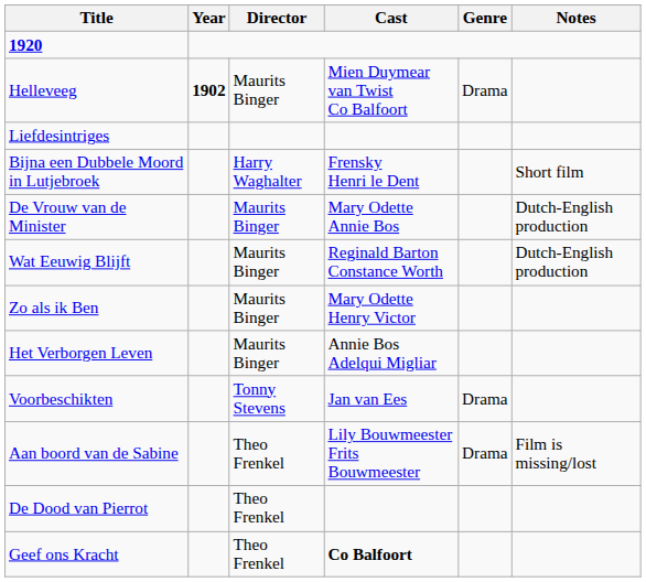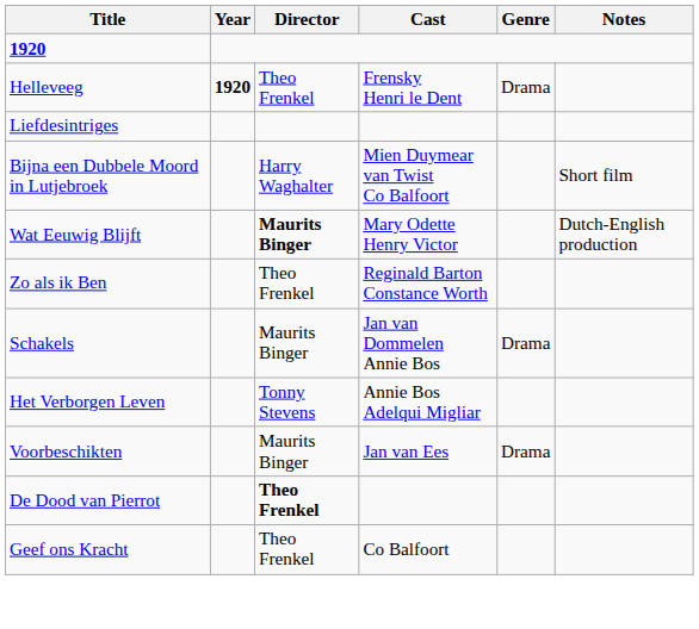 <table class="wikitable">
 <tr>
 <th>Title</th>
 <th>Year</th>
 <th>Director</th>
 <th>Cast</th>
 <th>Genre</th>
 <th>Notes</th>
 </tr>
 <tr>
 <td><strong><a href='#'>1920</a></strong></td>
 </tr>
 <tr>
 <td><a href='#'>Helleveeg</a></td>
-<td><strong>1902</strong></td>
-<td>Maurits Binger</td>
-<td><a href='#'>Mien Duymear van Twist</a><br><a href='#'>Co Balfoort</a></td>
+<td><strong>1920</strong></td>
+<td><a href='#'>Theo Frenkel</a></td>
+<td><a href='#'>Frensky</a><br><a href='#'>Henri le Dent</a></td>
 <td>Drama</td>
 <td></td>
 </tr>
 <tr>
 <td><a href='#'>Liefdesintriges</a></td>
 <td></td>
 <td></td>
 <td></td>
 <td></td>
 </tr>
 <tr>
 <td><a href='#'>Bijna een Dubbele Moord in Lutjebroek</a></td>
 <td></td>
 <td><a href='#'>Harry Waghalter</a></td>
-<td><a href='#'>Frensky</a><br><a href='#'>Henri le Dent</a></td>
+<td><a href='#'>Mien Duymear van Twist</a><br><a href='#'>Co Balfoort</a></td>
 <td></td>
 <td>Short film</td>
 </tr>
 <tr>
-<td><a href='#'>De Vrouw van de Minister</a></td>
-<td></td>
-<td><a href='#'>Maurits Binger</a></td>
-<td><a href='#'>Mary Odette</a><br><a href='#'>Annie Bos</a></td>
-<td></td>
-<td>Dutch-English production</td>
-</tr>
-<tr>
 <td><a href='#'>Wat Eeuwig Blijft</a></td>
 <td></td>
-<td>Maurits Binger</td>
-<td><a href='#'>Reginald Barton</a><br><a href='#'>Constance Worth</a></td>
+<td><strong>Maurits Binger</strong></td>
+<td><a href='#'>Mary Odette</a><br><a href='#'>Henry Victor</a></td>
 <td></td>
 <td>Dutch-English production</td>
 </tr>
 <tr>
 <td><a href='#'>Zo als ik Ben</a></td>
 <td></td>
+<td>Theo Frenkel</td>
+<td><a href='#'>Reginald Barton</a><br><a href='#'>Constance Worth</a></td>
+<td></td>
+<td></td>
+</tr>
+<tr>
+<td><a href='#'>Schakels</a></td>
+<td></td>
 <td>Maurits Binger</td>
-<td><a href='#'>Mary Odette</a><br><a href='#'>Henry Victor</a></td>
-<td></td>
+<td><a href='#'>Jan van Dommelen</a><br>Annie Bos</td>
+<td>Drama</td>
 <td></td>
 </tr>
 <tr>
 <td><a href='#'>Het Verborgen Leven</a></td>
 <td></td>
-<td>Maurits Binger</td>
+<td><a href='#'>Tonny Stevens</a></td>
 <td>Annie Bos<br><a href='#'>Adelqui Migliar</a></td>
 <td></td>
 <td></td>
 </tr>
 <tr>
 <td><a href='#'>Voorbeschikten</a></td>
 <td></td>
-<td><a href='#'>Tonny Stevens</a></td>
+<td>Maurits Binger</td>
 <td><a href='#'>Jan van Ees</a></td>
 <td>Drama</td>
 <td></td>
 </tr>
 <tr>
-<td><a href='#'>Aan boord van de Sabine</a></td>
-<td></td>
-<td>Theo Frenkel</td>
-<td><a href='#'>Lily Bouwmeester</a><br><a href='#'>Frits Bouwmeester</a></td>
-<td>Drama</td>
-<td>Film is missing/lost</td>
-</tr>
-<tr>
 <td><a href='#'>De Dood van Pierrot</a></td>
 <td></td>
-<td>Theo Frenkel</td>
+<td><strong>Theo Frenkel</strong></td>
 <td></td>
 <td></td>
 <td></td>
 </tr>
 <tr>
 <td><a href='#'>Geef ons Kracht</a></td>
 <td></td>
 <td>Theo Frenkel</td>
-<td><strong>Co Balfoort</strong></td>
+<td>Co Balfoort</td>
 <td></td>
 <td></td>
 </tr>
 </table>
